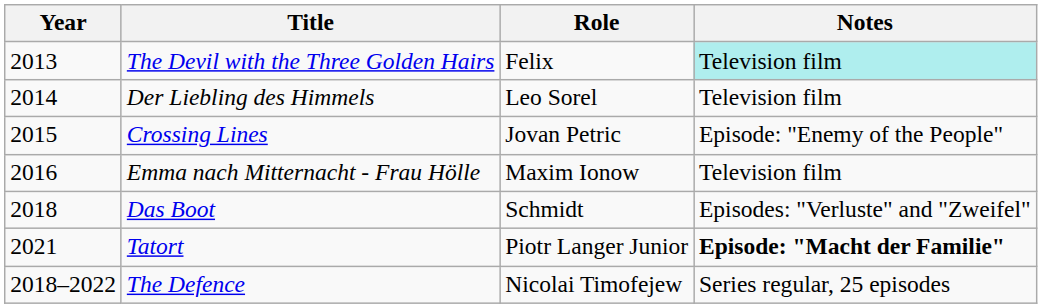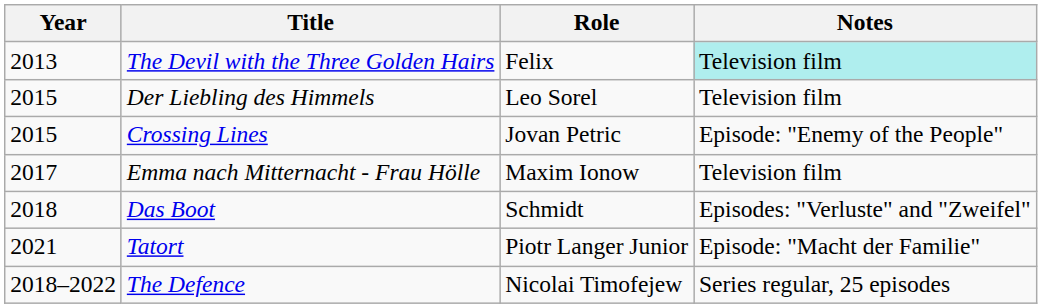 <table class="wikitable sortable">
 <tr>
 <th>Year</th>
 <th>Title</th>
 <th>Role</th>
 <th>Notes</th>
 </tr>
 <tr>
 <td>2013</td>
 <td><em><a href='#'>The Devil with the Three Golden Hairs</a></em></td>
 <td>Felix</td>
 <td style="background: paleturquoise;">Television film</td>
 </tr>
 <tr>
-<td>2014</td>
+<td>2015</td>
 <td><em>Der Liebling des Himmels</em></td>
 <td>Leo Sorel</td>
 <td>Television film</td>
 </tr>
 <tr>
 <td>2015</td>
 <td><em><a href='#'>Crossing Lines</a></em></td>
 <td>Jovan Petric</td>
 <td>Episode: "Enemy of the People"</td>
 </tr>
 <tr>
-<td>2016</td>
+<td>2017</td>
 <td><em>Emma nach Mitternacht - Frau Hölle</em></td>
 <td>Maxim Ionow</td>
 <td>Television film</td>
 </tr>
 <tr>
 <td>2018</td>
 <td><em><a href='#'>Das Boot</a></em></td>
 <td>Schmidt</td>
 <td>Episodes: "Verluste" and "Zweifel"</td>
 </tr>
 <tr>
 <td>2021</td>
 <td><em><a href='#'>Tatort</a></em></td>
 <td>Piotr Langer Junior</td>
-<td><strong>Episode: "Macht der Familie"</strong></td>
+<td>Episode: "Macht der Familie"</td>
 </tr>
 <tr>
 <td>2018–2022</td>
 <td><em><a href='#'>The Defence</a></em></td>
 <td>Nicolai Timofejew</td>
 <td>Series regular, 25 episodes</td>
 </tr>
 </table>
